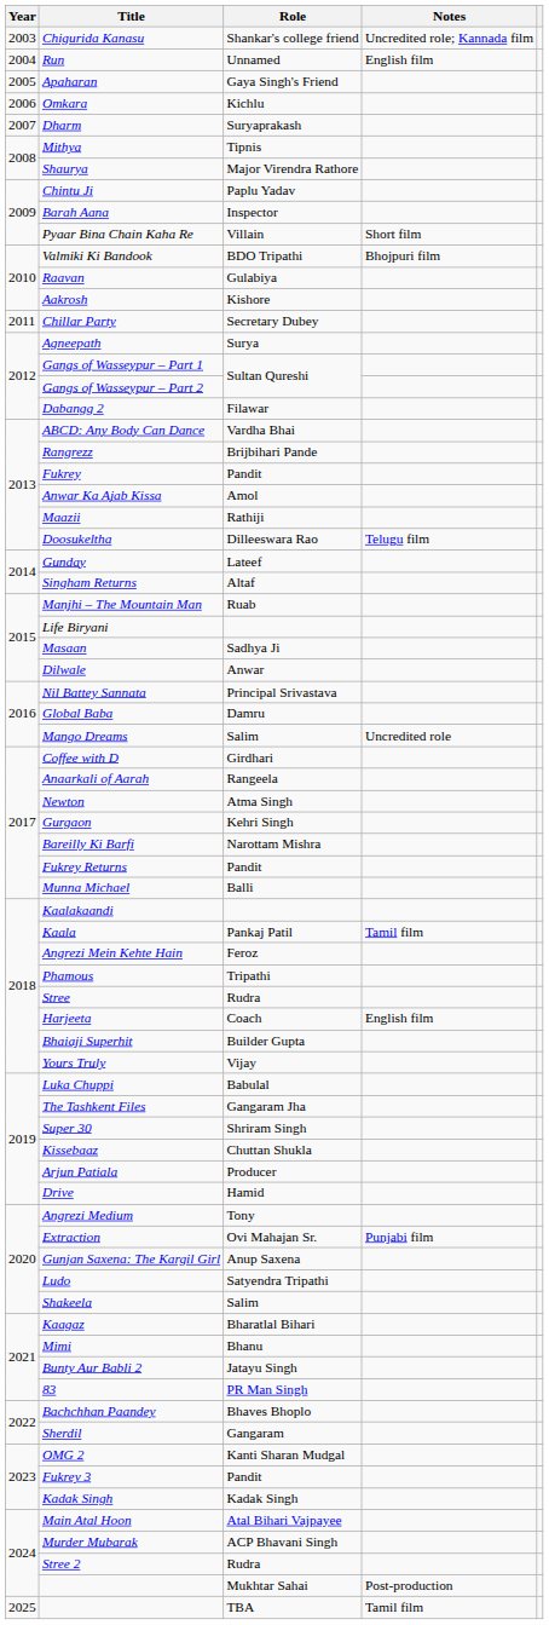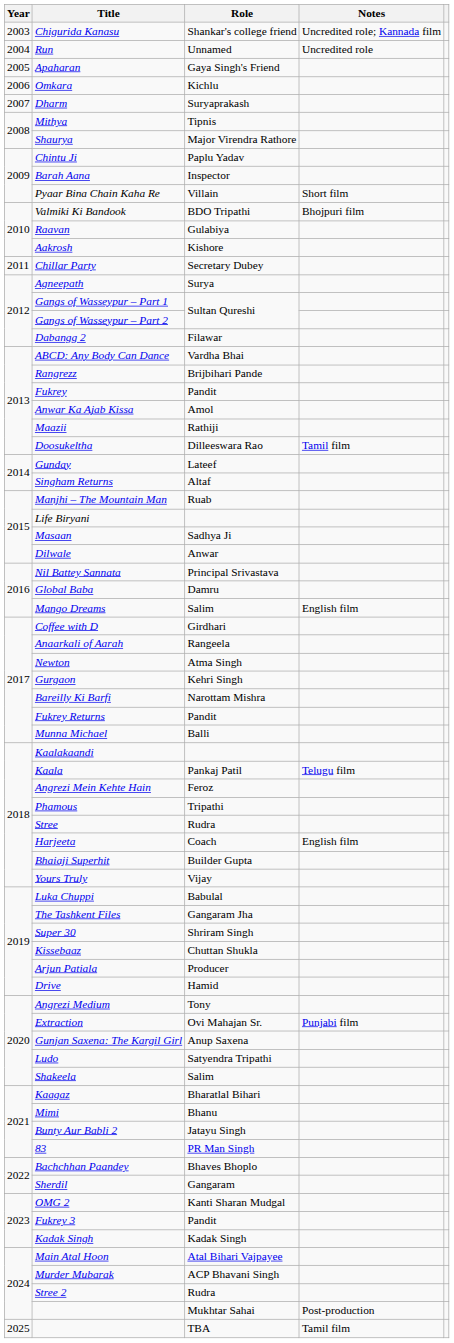 <table class="wikitable sortable">
 <tr>
 <th scope="col">Year</th>
 <th scope="col">Title</th>
 <th scope="col">Role</th>
 <th scope="col" class="unsortable">Notes</th>
 <th scope="col" class="unsortable"></th>
 </tr>
 <tr>
 <td>2003</td>
 <td><em><a href='#'>Chigurida Kanasu</a></em></td>
 <td>Shankar's college friend</td>
 <td>Uncredited role; <a href='#'>Kannada</a> film</td>
 <td></td>
 </tr>
 <tr>
 <td>2004</td>
 <td><em><a href='#'>Run</a></em></td>
 <td>Unnamed</td>
-<td>English film</td>
+<td>Uncredited role</td>
 <td></td>
 </tr>
 <tr>
 <td>2005</td>
 <td><em><a href='#'>Apaharan</a></em></td>
 <td>Gaya Singh's Friend</td>
 <td></td>
 <td></td>
 </tr>
 <tr>
 <td>2006</td>
 <td><em><a href='#'>Omkara</a></em></td>
 <td>Kichlu</td>
 <td></td>
 <td></td>
 </tr>
 <tr>
 <td>2007</td>
 <td><em><a href='#'>Dharm</a></em></td>
 <td>Suryaprakash</td>
 <td></td>
 <td></td>
 </tr>
 <tr>
 <td rowspan="2">2008</td>
 <td><em><a href='#'>Mithya</a></em></td>
 <td>Tipnis</td>
 <td></td>
 <td></td>
 </tr>
 <tr>
 <td><em><a href='#'>Shaurya</a></em></td>
 <td>Major Virendra Rathore</td>
 <td></td>
 <td></td>
 </tr>
 <tr>
 <td rowspan="3">2009</td>
 <td><em><a href='#'>Chintu Ji</a></em></td>
 <td>Paplu Yadav</td>
 <td></td>
 <td></td>
 </tr>
 <tr>
 <td><em><a href='#'>Barah Aana</a></em></td>
 <td>Inspector</td>
 <td></td>
 <td></td>
 </tr>
 <tr>
 <td><em>Pyaar Bina Chain Kaha Re</em></td>
 <td>Villain</td>
 <td>Short film</td>
 <td></td>
 </tr>
 <tr>
 <td rowspan="3">2010</td>
 <td><em>Valmiki Ki Bandook</em></td>
 <td>BDO Tripathi</td>
 <td>Bhojpuri film</td>
 <td></td>
 </tr>
 <tr>
 <td><em><a href='#'>Raavan</a></em></td>
 <td>Gulabiya</td>
 <td></td>
 <td></td>
 </tr>
 <tr>
 <td><em><a href='#'>Aakrosh</a></em></td>
 <td>Kishore</td>
 <td></td>
 <td></td>
 </tr>
 <tr>
 <td>2011</td>
 <td><em><a href='#'>Chillar Party</a></em></td>
 <td>Secretary Dubey</td>
 <td></td>
 <td></td>
 </tr>
 <tr>
 <td rowspan="4">2012</td>
 <td><em><a href='#'>Agneepath</a></em></td>
 <td>Surya</td>
 <td></td>
 <td></td>
 </tr>
 <tr>
 <td><em><a href='#'>Gangs of Wasseypur – Part 1</a></em></td>
 <td rowspan="2">Sultan Qureshi</td>
 <td></td>
 <td></td>
 </tr>
 <tr>
 <td><em><a href='#'>Gangs of Wasseypur – Part 2</a></em></td>
 <td></td>
 <td></td>
 </tr>
 <tr>
 <td><em><a href='#'>Dabangg 2</a></em></td>
 <td>Filawar</td>
 <td></td>
 <td></td>
 </tr>
 <tr>
 <td rowspan="6">2013</td>
 <td><em><a href='#'>ABCD: Any Body Can Dance</a></em></td>
 <td>Vardha Bhai</td>
 <td></td>
 <td></td>
 </tr>
 <tr>
 <td><em><a href='#'>Rangrezz</a></em></td>
 <td>Brijbihari Pande</td>
 <td></td>
 <td></td>
 </tr>
 <tr>
 <td><em><a href='#'>Fukrey</a></em></td>
 <td>Pandit</td>
 <td></td>
 <td></td>
 </tr>
 <tr>
 <td><em><a href='#'>Anwar Ka Ajab Kissa</a></em></td>
 <td>Amol</td>
 <td></td>
 <td></td>
 </tr>
 <tr>
 <td><em><a href='#'>Maazii</a></em></td>
 <td>Rathiji</td>
 <td></td>
 <td></td>
 </tr>
 <tr>
 <td><em><a href='#'>Doosukeltha</a></em></td>
 <td>Dilleeswara Rao</td>
-<td><a href='#'>Telugu</a> film</td>
+<td><a href='#'>Tamil</a> film</td>
 <td></td>
 </tr>
 <tr>
 <td rowspan="2">2014</td>
 <td><em><a href='#'>Gunday</a></em></td>
 <td>Lateef</td>
 <td></td>
 <td></td>
 </tr>
 <tr>
 <td><em><a href='#'>Singham Returns</a></em></td>
 <td>Altaf</td>
 <td></td>
 <td></td>
 </tr>
 <tr>
 <td rowspan="4">2015</td>
 <td><em><a href='#'>Manjhi – The Mountain Man</a></em></td>
 <td>Ruab</td>
 <td></td>
 <td></td>
 </tr>
 <tr>
 <td><em>Life Biryani</em></td>
 <td></td>
 <td></td>
 <td></td>
 </tr>
 <tr>
 <td><em><a href='#'>Masaan</a></em></td>
 <td>Sadhya Ji</td>
 <td></td>
 <td></td>
 </tr>
 <tr>
 <td><em><a href='#'>Dilwale</a></em></td>
 <td>Anwar</td>
 <td></td>
 <td></td>
 </tr>
 <tr>
 <td rowspan="3">2016</td>
 <td><em><a href='#'>Nil Battey Sannata</a></em></td>
 <td>Principal Srivastava</td>
 <td></td>
 <td></td>
 </tr>
 <tr>
 <td><em><a href='#'>Global Baba</a></em></td>
 <td>Damru</td>
 <td></td>
 <td></td>
 </tr>
 <tr>
 <td><em><a href='#'>Mango Dreams</a></em></td>
 <td>Salim</td>
-<td>Uncredited role</td>
+<td>English film</td>
 <td></td>
 </tr>
 <tr>
 <td rowspan="7">2017</td>
 <td><em><a href='#'>Coffee with D</a></em></td>
 <td>Girdhari</td>
 <td></td>
 <td></td>
 </tr>
 <tr>
 <td><em><a href='#'>Anaarkali of Aarah</a></em></td>
 <td>Rangeela</td>
 <td></td>
 <td></td>
 </tr>
 <tr>
 <td><em><a href='#'>Newton</a></em></td>
 <td>Atma Singh</td>
 <td></td>
 <td></td>
 </tr>
 <tr>
 <td><em><a href='#'>Gurgaon</a></em></td>
 <td>Kehri Singh</td>
 <td></td>
 <td></td>
 </tr>
 <tr>
 <td><em><a href='#'>Bareilly Ki Barfi</a></em></td>
 <td>Narottam Mishra</td>
 <td></td>
 <td></td>
 </tr>
 <tr>
 <td><em><a href='#'>Fukrey Returns</a></em></td>
 <td>Pandit</td>
 <td></td>
 <td></td>
 </tr>
 <tr>
 <td><em><a href='#'>Munna Michael</a></em></td>
 <td>Balli</td>
 <td></td>
 <td></td>
 </tr>
 <tr>
 <td rowspan="8">2018</td>
 <td><em><a href='#'>Kaalakaandi</a></em></td>
 <td></td>
 <td></td>
 <td></td>
 </tr>
 <tr>
 <td><em><a href='#'>Kaala</a></em></td>
 <td>Pankaj Patil</td>
-<td><a href='#'>Tamil</a> film</td>
+<td><a href='#'>Telugu</a> film</td>
 <td></td>
 </tr>
 <tr>
 <td><em><a href='#'>Angrezi Mein Kehte Hain</a></em></td>
 <td>Feroz</td>
 <td></td>
 <td></td>
 </tr>
 <tr>
 <td><em><a href='#'>Phamous</a></em></td>
 <td>Tripathi</td>
 <td></td>
 <td></td>
 </tr>
 <tr>
 <td><em><a href='#'>Stree</a></em></td>
 <td>Rudra</td>
 <td></td>
 <td></td>
 </tr>
 <tr>
 <td><em><a href='#'>Harjeeta</a></em></td>
 <td>Coach</td>
 <td>English film</td>
 <td></td>
 </tr>
 <tr>
 <td><em><a href='#'>Bhaiaji Superhit</a></em></td>
 <td>Builder Gupta</td>
 <td></td>
 <td></td>
 </tr>
 <tr>
 <td><em><a href='#'>Yours Truly</a></em></td>
 <td>Vijay</td>
 <td></td>
 <td></td>
 </tr>
 <tr>
 <td rowspan="6">2019</td>
 <td><em><a href='#'>Luka Chuppi</a></em></td>
 <td>Babulal</td>
 <td></td>
 <td></td>
 </tr>
 <tr>
 <td><em><a href='#'>The Tashkent Files</a></em></td>
 <td>Gangaram Jha</td>
 <td></td>
 <td></td>
 </tr>
 <tr>
 <td><em><a href='#'>Super 30</a></em></td>
 <td>Shriram Singh</td>
 <td></td>
 <td></td>
 </tr>
 <tr>
 <td><em><a href='#'>Kissebaaz</a></em></td>
 <td>Chuttan Shukla</td>
 <td></td>
 <td></td>
 </tr>
 <tr>
 <td><em><a href='#'>Arjun Patiala</a></em></td>
 <td>Producer</td>
 <td></td>
 <td></td>
 </tr>
 <tr>
 <td><em><a href='#'>Drive</a></em></td>
 <td>Hamid</td>
 <td></td>
 <td></td>
 </tr>
 <tr>
 <td rowspan="5">2020</td>
 <td><em><a href='#'>Angrezi Medium</a></em></td>
 <td>Tony</td>
 <td></td>
 <td></td>
 </tr>
 <tr>
 <td><em><a href='#'>Extraction</a></em></td>
 <td>Ovi Mahajan Sr.</td>
 <td><a href='#'>Punjabi</a> film</td>
 <td></td>
 </tr>
 <tr>
 <td><em><a href='#'>Gunjan Saxena: The Kargil Girl</a></em></td>
 <td>Anup Saxena</td>
 <td></td>
 <td></td>
 </tr>
 <tr>
 <td><em><a href='#'>Ludo</a></em></td>
 <td>Satyendra Tripathi</td>
 <td></td>
 <td></td>
 </tr>
 <tr>
 <td><em><a href='#'>Shakeela</a></em></td>
 <td>Salim</td>
 <td></td>
 <td></td>
 </tr>
 <tr>
 <td rowspan="4">2021</td>
 <td><em><a href='#'>Kaagaz</a></em></td>
 <td>Bharatlal Bihari</td>
 <td></td>
 <td></td>
 </tr>
 <tr>
 <td><em><a href='#'>Mimi</a></em></td>
 <td>Bhanu</td>
 <td></td>
 <td></td>
 </tr>
 <tr>
 <td><em><a href='#'>Bunty Aur Babli 2</a></em></td>
 <td>Jatayu Singh</td>
 <td></td>
 <td></td>
 </tr>
 <tr>
 <td><em><a href='#'>83</a></em></td>
 <td><a href='#'>PR Man Singh</a></td>
 <td></td>
 <td></td>
 </tr>
 <tr>
 <td rowspan="2">2022</td>
 <td><em><a href='#'>Bachchhan Paandey</a></em></td>
 <td>Bhaves Bhoplo</td>
 <td></td>
 <td></td>
 </tr>
 <tr>
 <td><em><a href='#'>Sherdil</a></em></td>
 <td>Gangaram</td>
 <td></td>
 <td></td>
 </tr>
 <tr>
 <td rowspan="3">2023</td>
 <td><em><a href='#'>OMG 2</a></em></td>
 <td>Kanti Sharan Mudgal</td>
 <td></td>
 <td></td>
 </tr>
 <tr>
 <td><em><a href='#'>Fukrey 3</a></em></td>
 <td>Pandit</td>
 <td></td>
 <td></td>
 </tr>
 <tr>
 <td><em><a href='#'>Kadak Singh</a></em></td>
 <td>Kadak Singh</td>
 <td></td>
 <td></td>
 </tr>
 <tr>
 <td rowspan=4>2024</td>
 <td><em><a href='#'>Main Atal Hoon</a></em></td>
 <td><a href='#'>Atal Bihari Vajpayee</a></td>
 <td></td>
 <td></td>
 </tr>
 <tr>
 <td><em><a href='#'>Murder Mubarak</a></em></td>
 <td>ACP Bhavani Singh</td>
 <td></td>
 <td></td>
 </tr>
 <tr>
 <td><em><a href='#'>Stree 2</a></em></td>
 <td>Rudra</td>
 <td></td>
 <td></td>
 </tr>
 <tr>
 <td></td>
 <td>Mukhtar Sahai</td>
 <td>Post-production</td>
 <td></td>
 </tr>
 <tr>
 <td>2025</td>
 <td></td>
 <td>TBA</td>
 <td>Tamil film</td>
 <td></td>
 </tr>
 </table>
